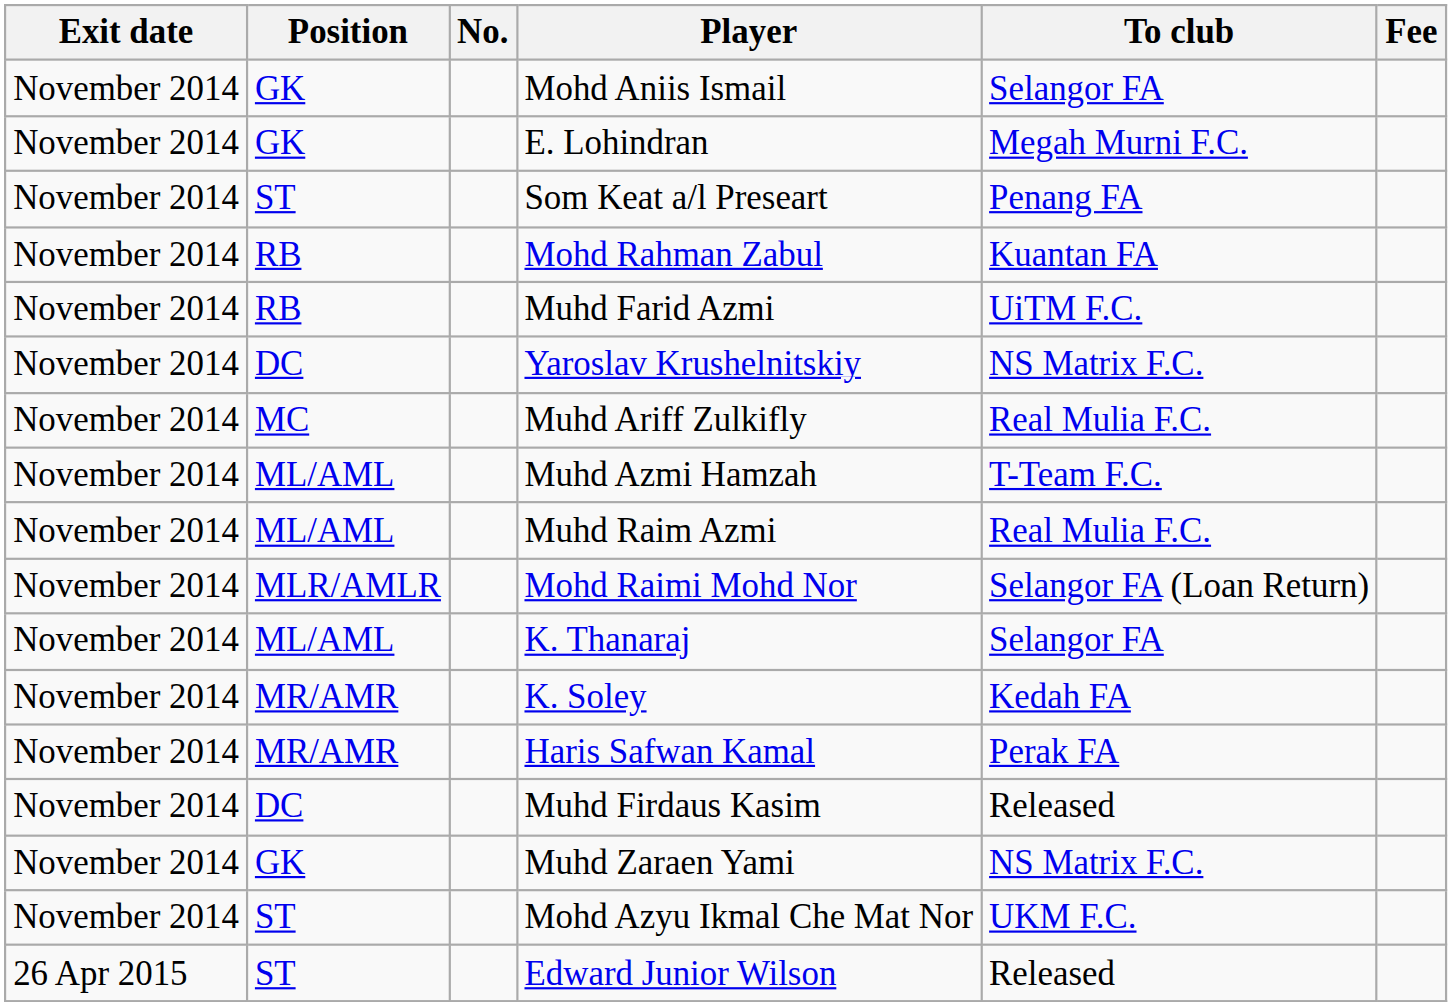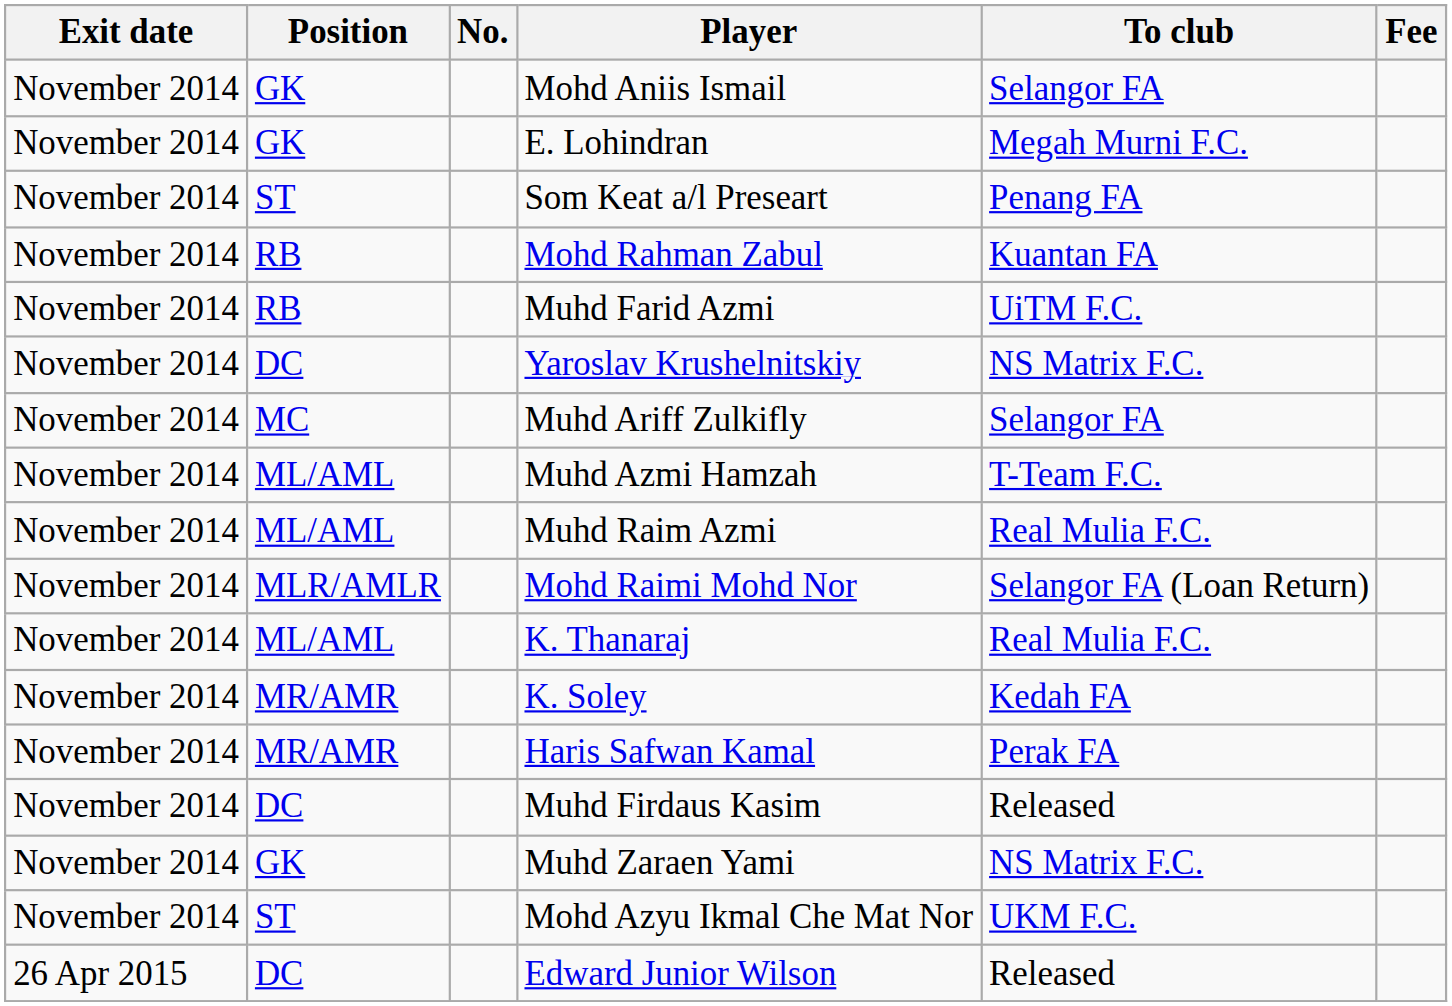 <table class="wikitable sortable">
 <tr>
 <th>Exit date</th>
 <th>Position</th>
 <th>No.</th>
 <th>Player</th>
 <th>To club</th>
 <th>Fee</th>
 </tr>
 <tr>
 <td>November 2014</td>
 <td><a href='#'>GK</a></td>
 <td></td>
 <td> Mohd Aniis Ismail</td>
 <td> <a href='#'>Selangor FA</a></td>
 <td></td>
 </tr>
 <tr>
 <td>November 2014</td>
 <td><a href='#'>GK</a></td>
 <td></td>
 <td> E. Lohindran</td>
 <td> <a href='#'>Megah Murni F.C.</a></td>
 <td></td>
 </tr>
 <tr>
 <td>November 2014</td>
 <td><a href='#'>ST</a></td>
 <td></td>
 <td> Som Keat a/l Preseart</td>
 <td> <a href='#'>Penang FA</a></td>
 <td></td>
 </tr>
 <tr>
 <td>November 2014</td>
 <td><a href='#'>RB</a></td>
 <td></td>
 <td> <a href='#'>Mohd Rahman Zabul</a></td>
 <td> <a href='#'>Kuantan FA</a></td>
 <td></td>
 </tr>
 <tr>
 <td>November 2014</td>
 <td><a href='#'>RB</a></td>
 <td></td>
 <td> Muhd Farid Azmi</td>
 <td> <a href='#'>UiTM F.C.</a></td>
 <td></td>
 </tr>
 <tr>
 <td>November 2014</td>
 <td><a href='#'>DC</a></td>
 <td></td>
 <td> <a href='#'>Yaroslav Krushelnitskiy</a></td>
 <td> <a href='#'>NS Matrix F.C.</a></td>
 <td></td>
 </tr>
 <tr>
 <td>November 2014</td>
 <td><a href='#'>MC</a></td>
 <td></td>
 <td> Muhd Ariff Zulkifly</td>
-<td> <a href='#'>Real Mulia F.C.</a></td>
+<td> <a href='#'>Selangor FA</a></td>
 <td></td>
 </tr>
 <tr>
 <td>November 2014</td>
 <td><a href='#'>ML/AML</a></td>
 <td></td>
 <td> Muhd Azmi Hamzah</td>
 <td> <a href='#'>T-Team F.C.</a></td>
 <td></td>
 </tr>
 <tr>
 <td>November 2014</td>
 <td><a href='#'>ML/AML</a></td>
 <td></td>
 <td> Muhd Raim Azmi</td>
 <td> <a href='#'>Real Mulia F.C.</a></td>
 <td></td>
 </tr>
 <tr>
 <td>November 2014</td>
 <td><a href='#'>MLR/AMLR</a></td>
 <td></td>
 <td> <a href='#'>Mohd Raimi Mohd Nor</a></td>
 <td> <a href='#'>Selangor FA</a> (Loan Return)</td>
 <td></td>
 </tr>
 <tr>
 <td>November 2014</td>
 <td><a href='#'>ML/AML</a></td>
 <td></td>
 <td> <a href='#'>K. Thanaraj</a></td>
-<td> <a href='#'>Selangor FA</a></td>
+<td> <a href='#'>Real Mulia F.C.</a></td>
 <td></td>
 </tr>
 <tr>
 <td>November 2014</td>
 <td><a href='#'>MR/AMR</a></td>
 <td></td>
 <td> <a href='#'>K. Soley</a></td>
 <td> <a href='#'>Kedah FA</a></td>
 <td></td>
 </tr>
 <tr>
 <td>November 2014</td>
 <td><a href='#'>MR/AMR</a></td>
 <td></td>
 <td> <a href='#'>Haris Safwan Kamal</a></td>
 <td> <a href='#'>Perak FA</a></td>
 <td></td>
 </tr>
 <tr>
 <td>November 2014</td>
 <td><a href='#'>DC</a></td>
 <td></td>
 <td> Muhd Firdaus Kasim</td>
 <td>Released</td>
 <td></td>
 </tr>
 <tr>
 <td>November 2014</td>
 <td><a href='#'>GK</a></td>
 <td></td>
 <td> Muhd Zaraen Yami</td>
 <td> <a href='#'>NS Matrix F.C.</a></td>
 <td></td>
 </tr>
 <tr>
 <td>November 2014</td>
 <td><a href='#'>ST</a></td>
 <td></td>
 <td> Mohd Azyu Ikmal Che Mat Nor</td>
 <td> <a href='#'>UKM F.C.</a></td>
 <td></td>
 </tr>
 <tr>
 <td>26 Apr 2015</td>
-<td><a href='#'>ST</a></td>
+<td><a href='#'>DC</a></td>
 <td></td>
 <td> <a href='#'>Edward Junior Wilson</a></td>
 <td>Released</td>
 <td></td>
 </tr>
 <tr>
 </tr>
 </table>
